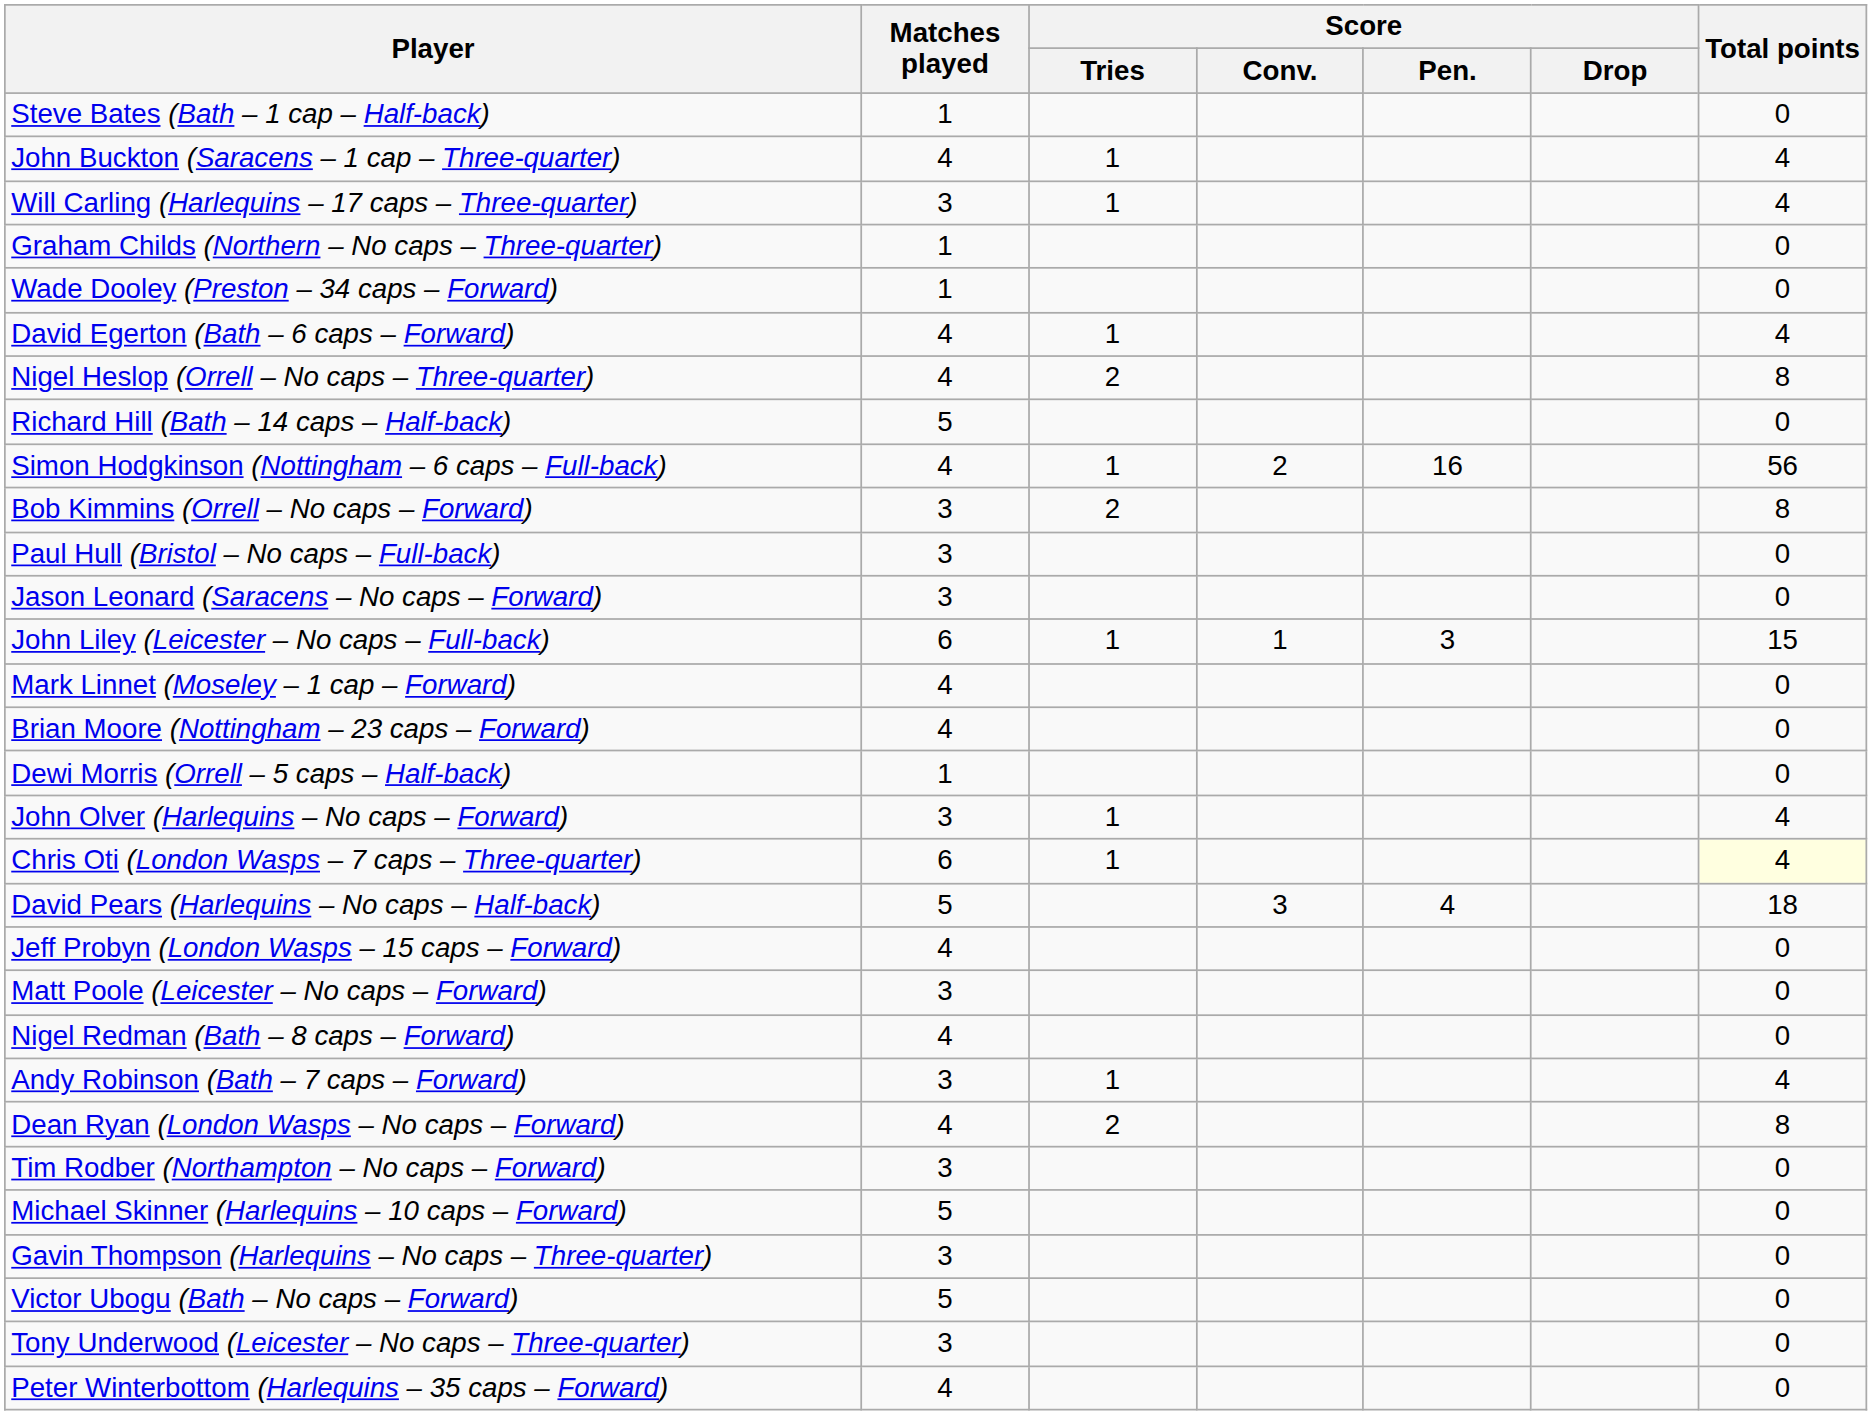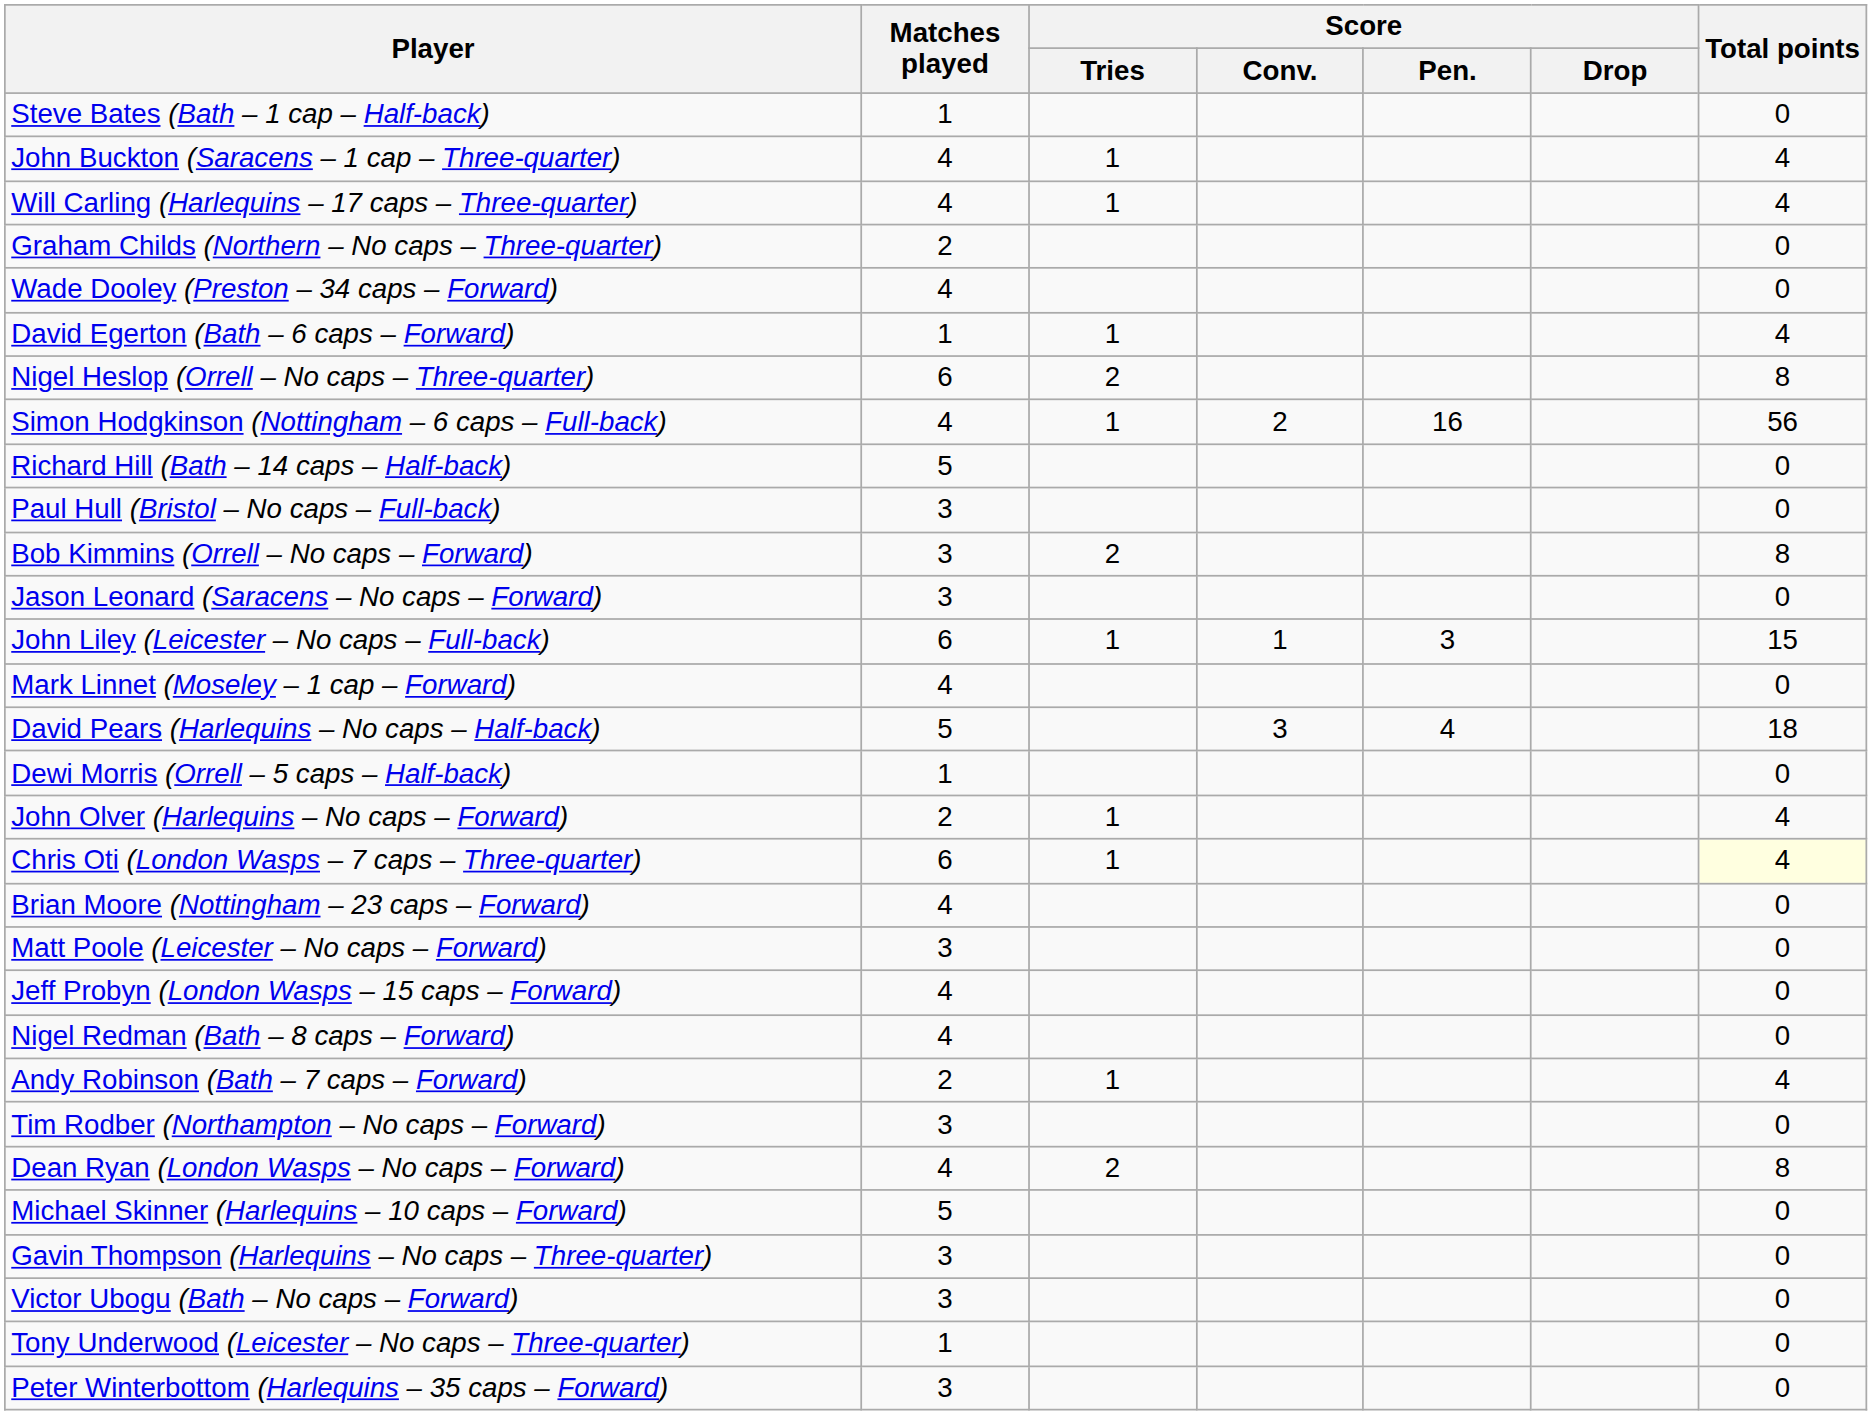 <table class="wikitable sortable" style="text-align:center">
 <tr>
 <th rowspan=2 width="46%">Player</th>
 <th rowspan=2 width="9%">Matches <br>played</th>
 <th colspan=4 width="36%">Score</th>
 <th rowspan=2 width="9%">Total points</th>
 </tr>
 <tr>
 <th width="9%">Tries</th>
 <th width="9%">Conv.</th>
 <th width="9%">Pen.</th>
 <th width="9%">Drop</th>
 </tr>
 <tr>
 <td align=left><a href='#'>Steve Bates</a> <em>(<a href='#'>Bath</a> – 1 cap – <a href='#'>Half-back</a>)</em></td>
 <td>1</td>
 <td></td>
 <td></td>
 <td></td>
 <td></td>
 <td>0</td>
 </tr>
 <tr>
 <td align=left><a href='#'>John Buckton</a> <em>(<a href='#'>Saracens</a> – 1 cap – <a href='#'>Three-quarter</a>)</em></td>
 <td>4</td>
 <td>1</td>
 <td></td>
 <td></td>
 <td></td>
 <td>4</td>
 </tr>
 <tr>
 <td align=left><a href='#'>Will Carling</a> <em>(<a href='#'>Harlequins</a> – 17 caps – <a href='#'>Three-quarter</a>)</em></td>
-<td>3</td>
+<td>4</td>
 <td>1</td>
 <td></td>
 <td></td>
 <td></td>
 <td>4</td>
 </tr>
 <tr>
 <td align=left><a href='#'>Graham Childs</a> <em>(<a href='#'>Northern</a> – No caps – <a href='#'>Three-quarter</a>)</em></td>
-<td>1</td>
+<td>2</td>
 <td></td>
 <td></td>
 <td></td>
 <td></td>
 <td>0</td>
 </tr>
 <tr>
 <td align=left><a href='#'>Wade Dooley</a> <em>(<a href='#'>Preston</a> – 34 caps – <a href='#'>Forward</a>)</em></td>
-<td>1</td>
+<td>4</td>
 <td></td>
 <td></td>
 <td></td>
 <td></td>
 <td>0</td>
 </tr>
 <tr>
 <td align=left><a href='#'>David Egerton</a> <em>(<a href='#'>Bath</a> – 6 caps – <a href='#'>Forward</a>)</em></td>
-<td>4</td>
+<td>1</td>
 <td>1</td>
 <td></td>
 <td></td>
 <td></td>
 <td>4</td>
 </tr>
 <tr>
 <td align=left><a href='#'>Nigel Heslop</a> <em>(<a href='#'>Orrell</a> – No caps – <a href='#'>Three-quarter</a>)</em></td>
-<td>4</td>
+<td>6</td>
 <td>2</td>
 <td></td>
 <td></td>
 <td></td>
 <td>8</td>
+</tr>
+<tr>
+<td align=left><a href='#'>Simon Hodgkinson</a> <em>(<a href='#'>Nottingham</a> – 6 caps – <a href='#'>Full-back</a>)</em></td>
+<td>4</td>
+<td>1</td>
+<td>2</td>
+<td>16</td>
+<td></td>
+<td>56</td>
 </tr>
 <tr>
 <td align=left><a href='#'>Richard Hill</a> <em>(<a href='#'>Bath</a> – 14 caps – <a href='#'>Half-back</a>)</em></td>
 <td>5</td>
 <td></td>
 <td></td>
 <td></td>
 <td></td>
 <td>0</td>
 </tr>
 <tr>
-<td align=left><a href='#'>Simon Hodgkinson</a> <em>(<a href='#'>Nottingham</a> – 6 caps – <a href='#'>Full-back</a>)</em></td>
-<td>4</td>
-<td>1</td>
-<td>2</td>
-<td>16</td>
+<td align=left><a href='#'>Paul Hull</a> <em>(<a href='#'>Bristol</a> – No caps – <a href='#'>Full-back</a>)</em></td>
+<td>3</td>
 <td></td>
-<td>56</td>
+<td></td>
+<td></td>
+<td></td>
+<td>0</td>
 </tr>
 <tr>
 <td align=left><a href='#'>Bob Kimmins</a> <em>(<a href='#'>Orrell</a> – No caps – <a href='#'>Forward</a>)</em></td>
 <td>3</td>
 <td>2</td>
 <td></td>
 <td></td>
 <td></td>
 <td>8</td>
-</tr>
-<tr>
-<td align=left><a href='#'>Paul Hull</a> <em>(<a href='#'>Bristol</a> – No caps – <a href='#'>Full-back</a>)</em></td>
-<td>3</td>
-<td></td>
-<td></td>
-<td></td>
-<td></td>
-<td>0</td>
 </tr>
 <tr>
 <td align=left><a href='#'>Jason Leonard</a> <em>(<a href='#'>Saracens</a> – No caps – <a href='#'>Forward</a>)</em></td>
 <td>3</td>
 <td></td>
 <td></td>
 <td></td>
 <td></td>
 <td>0</td>
 </tr>
 <tr>
 <td align=left><a href='#'>John Liley</a> <em>(<a href='#'>Leicester</a> – No caps – <a href='#'>Full-back</a>)</em></td>
 <td>6</td>
 <td>1</td>
 <td>1</td>
 <td>3</td>
 <td></td>
 <td>15</td>
 </tr>
 <tr>
 <td align=left><a href='#'>Mark Linnet</a> <em>(<a href='#'>Moseley</a> – 1 cap – <a href='#'>Forward</a>)</em></td>
 <td>4</td>
 <td></td>
 <td></td>
 <td></td>
 <td></td>
 <td>0</td>
 </tr>
 <tr>
-<td align=left><a href='#'>Brian Moore</a> <em>(<a href='#'>Nottingham</a> – 23 caps – <a href='#'>Forward</a>)</em></td>
+<td align=left><a href='#'>David Pears</a> <em>(<a href='#'>Harlequins</a> – No caps – <a href='#'>Half-back</a>)</em></td>
+<td>5</td>
+<td></td>
+<td>3</td>
 <td>4</td>
 <td></td>
-<td></td>
-<td></td>
-<td></td>
-<td>0</td>
+<td>18</td>
 </tr>
 <tr>
 <td align=left><a href='#'>Dewi Morris</a> <em>(<a href='#'>Orrell</a> – 5 caps – <a href='#'>Half-back</a>)</em></td>
 <td>1</td>
 <td></td>
 <td></td>
 <td></td>
 <td></td>
 <td>0</td>
 </tr>
 <tr>
 <td align=left><a href='#'>John Olver</a> <em>(<a href='#'>Harlequins</a> – No caps – <a href='#'>Forward</a>)</em></td>
-<td>3</td>
+<td>2</td>
 <td>1</td>
 <td></td>
 <td></td>
 <td></td>
 <td>4</td>
 </tr>
 <tr>
 <td align=left><a href='#'>Chris Oti</a> <em>(<a href='#'>London Wasps</a> – 7 caps – <a href='#'>Three-quarter</a>)</em></td>
 <td>6</td>
 <td>1</td>
 <td></td>
 <td></td>
 <td></td>
 <td style="background: lightyellow;">4</td>
 </tr>
 <tr>
-<td align=left><a href='#'>David Pears</a> <em>(<a href='#'>Harlequins</a> – No caps – <a href='#'>Half-back</a>)</em></td>
-<td>5</td>
-<td></td>
-<td>3</td>
-<td>4</td>
-<td></td>
-<td>18</td>
-</tr>
-<tr>
-<td align=left><a href='#'>Jeff Probyn</a> <em>(<a href='#'>London Wasps</a> – 15 caps – <a href='#'>Forward</a>)</em></td>
+<td align=left><a href='#'>Brian Moore</a> <em>(<a href='#'>Nottingham</a> – 23 caps – <a href='#'>Forward</a>)</em></td>
 <td>4</td>
 <td></td>
 <td></td>
 <td></td>
 <td></td>
 <td>0</td>
 </tr>
 <tr>
 <td align=left><a href='#'>Matt Poole</a> <em>(<a href='#'>Leicester</a> – No caps – <a href='#'>Forward</a>)</em></td>
 <td>3</td>
 <td></td>
 <td></td>
 <td></td>
 <td></td>
 <td>0</td>
 </tr>
 <tr>
+<td align=left><a href='#'>Jeff Probyn</a> <em>(<a href='#'>London Wasps</a> – 15 caps – <a href='#'>Forward</a>)</em></td>
+<td>4</td>
+<td></td>
+<td></td>
+<td></td>
+<td></td>
+<td>0</td>
+</tr>
+<tr>
 <td align=left><a href='#'>Nigel Redman</a> <em>(<a href='#'>Bath</a> – 8 caps – <a href='#'>Forward</a>)</em></td>
 <td>4</td>
 <td></td>
 <td></td>
 <td></td>
 <td></td>
 <td>0</td>
 </tr>
 <tr>
 <td align=left><a href='#'>Andy Robinson</a> <em>(<a href='#'>Bath</a> – 7 caps – <a href='#'>Forward</a>)</em></td>
-<td>3</td>
+<td>2</td>
 <td>1</td>
 <td></td>
 <td></td>
 <td></td>
 <td>4</td>
+</tr>
+<tr>
+<td align=left><a href='#'>Tim Rodber</a> <em>(<a href='#'>Northampton</a> – No caps – <a href='#'>Forward</a>)</em></td>
+<td>3</td>
+<td></td>
+<td></td>
+<td></td>
+<td></td>
+<td>0</td>
 </tr>
 <tr>
 <td align=left><a href='#'>Dean Ryan</a> <em>(<a href='#'>London Wasps</a> – No caps – <a href='#'>Forward</a>)</em></td>
 <td>4</td>
 <td>2</td>
 <td></td>
 <td></td>
 <td></td>
 <td>8</td>
-</tr>
-<tr>
-<td align=left><a href='#'>Tim Rodber</a> <em>(<a href='#'>Northampton</a> – No caps – <a href='#'>Forward</a>)</em></td>
-<td>3</td>
-<td></td>
-<td></td>
-<td></td>
-<td></td>
-<td>0</td>
 </tr>
 <tr>
 <td align=left><a href='#'>Michael Skinner</a> <em>(<a href='#'>Harlequins</a> – 10 caps – <a href='#'>Forward</a>)</em></td>
 <td>5</td>
 <td></td>
 <td></td>
 <td></td>
 <td></td>
 <td>0</td>
 </tr>
 <tr>
 <td align=left><a href='#'>Gavin Thompson</a> <em>(<a href='#'>Harlequins</a> – No caps – <a href='#'>Three-quarter</a>)</em></td>
 <td>3</td>
 <td></td>
 <td></td>
 <td></td>
 <td></td>
 <td>0</td>
 </tr>
 <tr>
 <td align=left><a href='#'>Victor Ubogu</a> <em>(<a href='#'>Bath</a> – No caps – <a href='#'>Forward</a>)</em></td>
-<td>5</td>
+<td>3</td>
 <td></td>
 <td></td>
 <td></td>
 <td></td>
 <td>0</td>
 </tr>
 <tr>
 <td align=left><a href='#'>Tony Underwood</a> <em>(<a href='#'>Leicester</a> – No caps – <a href='#'>Three-quarter</a>)</em></td>
-<td>3</td>
+<td>1</td>
 <td></td>
 <td></td>
 <td></td>
 <td></td>
 <td>0</td>
 </tr>
 <tr>
 <td align=left><a href='#'>Peter Winterbottom</a> <em>(<a href='#'>Harlequins</a> – 35 caps – <a href='#'>Forward</a>)</em></td>
-<td>4</td>
+<td>3</td>
 <td></td>
 <td></td>
 <td></td>
 <td></td>
 <td>0</td>
 </tr>
 </table>
